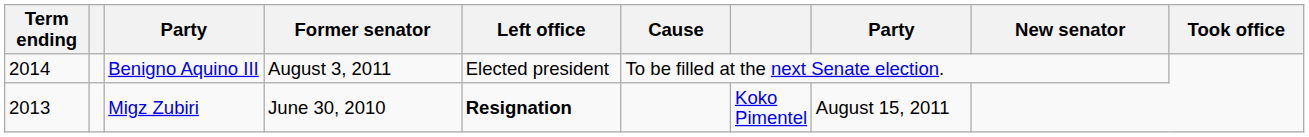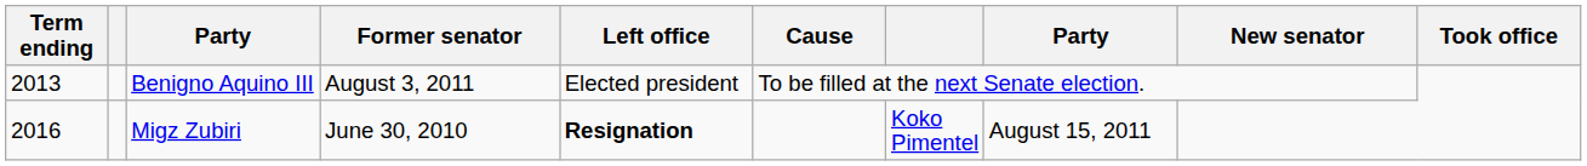 <table class=wikitable style="font-size:92%;">
 <tr>
 <th width=60px>Term ending</th>
 <th width=5px></th>
 <th width=120px>Party</th>
 <th width=150px>Former senator</th>
 <th width=120px>Left office</th>
 <th width=80px>Cause</th>
 <th width=5px></th>
 <th width=120px>Party</th>
 <th width=150px>New senator</th>
 <th width=100px>Took office</th>
 </tr>
 <tr>
-<td>2014</td>
+<td>2013</td>
 <td></td>
 <td><a href='#'>Benigno Aquino III</a></td>
 <td>August 3, 2011</td>
 <td>Elected president</td>
 <td colspan=4>To be filled at the <a href='#'>next Senate election</a>.</td>
 </tr>
 <tr>
-<td>2013</td>
+<td>2016</td>
 <td></td>
 <td><a href='#'>Migz Zubiri</a></td>
 <td>June 30, 2010</td>
 <td><strong>Resignation</strong></td>
 <td></td>
 <td><a href='#'>Koko Pimentel</a></td>
 <td>August 15, 2011</td>
 </tr>
 </table>
